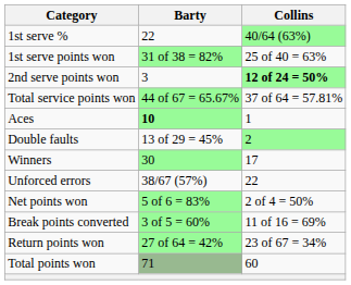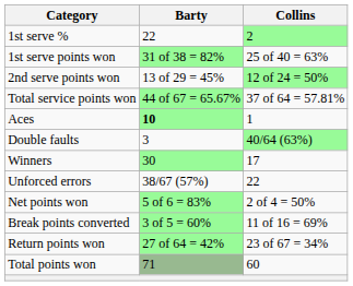 <table class="wikitable">
 <tr>
 <th>Category</th>
 <th> Barty</th>
 <th> Collins</th>
 </tr>
 <tr>
 <td>1st serve %</td>
 <td>22</td>
-<td bgcolor=98FB98>40/64 (63%)</td>
+<td bgcolor=98FB98>2</td>
 </tr>
 <tr>
 <td>1st serve points won</td>
 <td bgcolor=98FB98>31 of 38 = 82%</td>
 <td>25 of 40 = 63%</td>
 </tr>
 <tr>
 <td>2nd serve points won</td>
-<td>3</td>
-<td bgcolor=98FB98><strong>12 of 24 = 50%</strong></td>
+<td>13 of 29 = 45%</td>
+<td bgcolor=98FB98>12 of 24 = 50%</td>
 </tr>
 <tr>
 <td>Total service points won</td>
 <td bgcolor=98FB98>44 of 67 = 65.67%</td>
 <td>37 of 64 = 57.81%</td>
 </tr>
 <tr>
 <td>Aces</td>
 <td bgcolor=98FB98><strong>10</strong></td>
 <td>1</td>
 </tr>
 <tr>
 <td>Double faults</td>
-<td>13 of 29 = 45%</td>
-<td bgcolor=98FB98>2</td>
+<td>3</td>
+<td bgcolor=98FB98>40/64 (63%)</td>
 </tr>
 <tr>
 <td>Winners</td>
 <td bgcolor=98FB98>30</td>
 <td>17</td>
 </tr>
 <tr>
 <td>Unforced errors</td>
 <td>38/67 (57%)</td>
 <td>22</td>
 </tr>
 <tr>
 <td>Net points won</td>
 <td bgcolor=98FB98>5 of 6 = 83%</td>
 <td>2 of 4 = 50%</td>
 </tr>
 <tr>
 <td>Break points converted</td>
 <td bgcolor=98FB98>3 of 5 = 60%</td>
 <td>11 of 16 = 69%</td>
 </tr>
 <tr>
 <td>Return points won</td>
 <td bgcolor=98FB98>27 of 64 = 42%</td>
 <td>23 of 67 = 34%</td>
 </tr>
 <tr>
 <td>Total points won</td>
 <td bgcolor=98FB989>71</td>
 <td>60</td>
 </tr>
 <tr>
 <th colspan=3> </th>
 </tr>
 </table>
